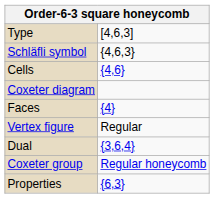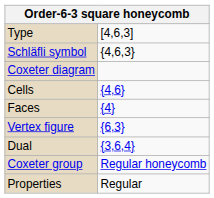 <table class="wikitable" align="right" style="margin-left:10px">
 <tr>
 <th bgcolor=#e7dcc3 colspan=2>Order-6-3 square honeycomb</th>
 </tr>
 <tr>
 <td bgcolor=#e7dcc3>Type</td>
 <td>[4,6,3]</td>
 </tr>
 <tr>
 <td bgcolor=#e7dcc3><a href='#'>Schläfli symbol</a></td>
 <td>{4,6,3}</td>
 </tr>
 <tr>
+<td bgcolor=#e7dcc3><a href='#'>Coxeter diagram</a></td>
+<td></td>
+</tr>
+<tr>
 <td bgcolor=#e7dcc3>Cells</td>
 <td><a href='#'>{4,6}</a> </td>
-</tr>
-<tr>
-<td bgcolor=#e7dcc3><a href='#'>Coxeter diagram</a></td>
-<td></td>
 </tr>
 <tr>
 <td bgcolor=#e7dcc3>Faces</td>
 <td><a href='#'>{4}</a></td>
 </tr>
 <tr>
 <td bgcolor=#e7dcc3><a href='#'>Vertex figure</a></td>
-<td>Regular</td>
+<td><a href='#'>{6,3}</a></td>
 </tr>
 <tr>
 <td bgcolor=#e7dcc3>Dual</td>
 <td><a href='#'>{3,6,4}</a></td>
 </tr>
 <tr>
 <td bgcolor=#e7dcc3><a href='#'>Coxeter group</a></td>
 <td><a href='#'>Regular honeycomb</a></td>
 </tr>
 <tr>
 <td bgcolor=#e7dcc3>Properties</td>
-<td><a href='#'>{6,3}</a></td>
+<td>Regular</td>
 </tr>
 </table>
